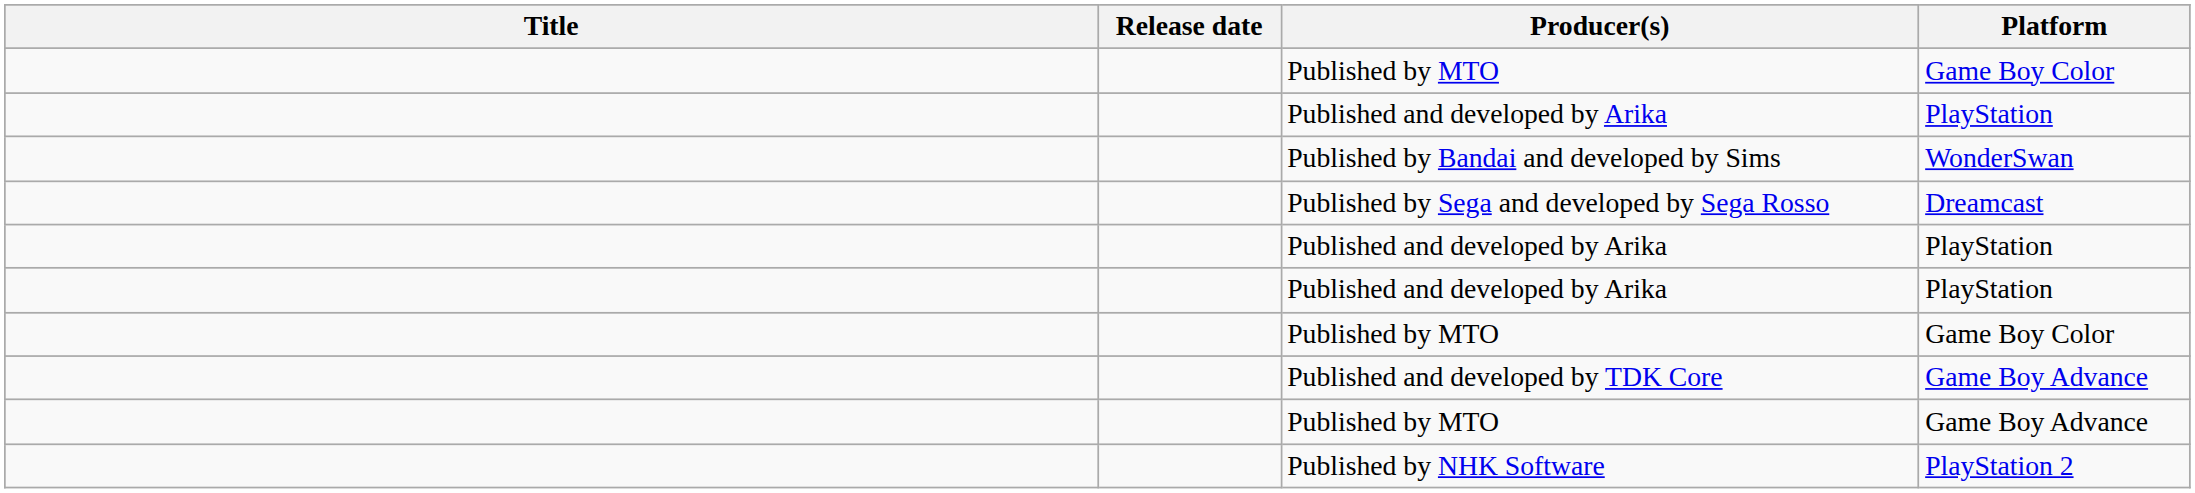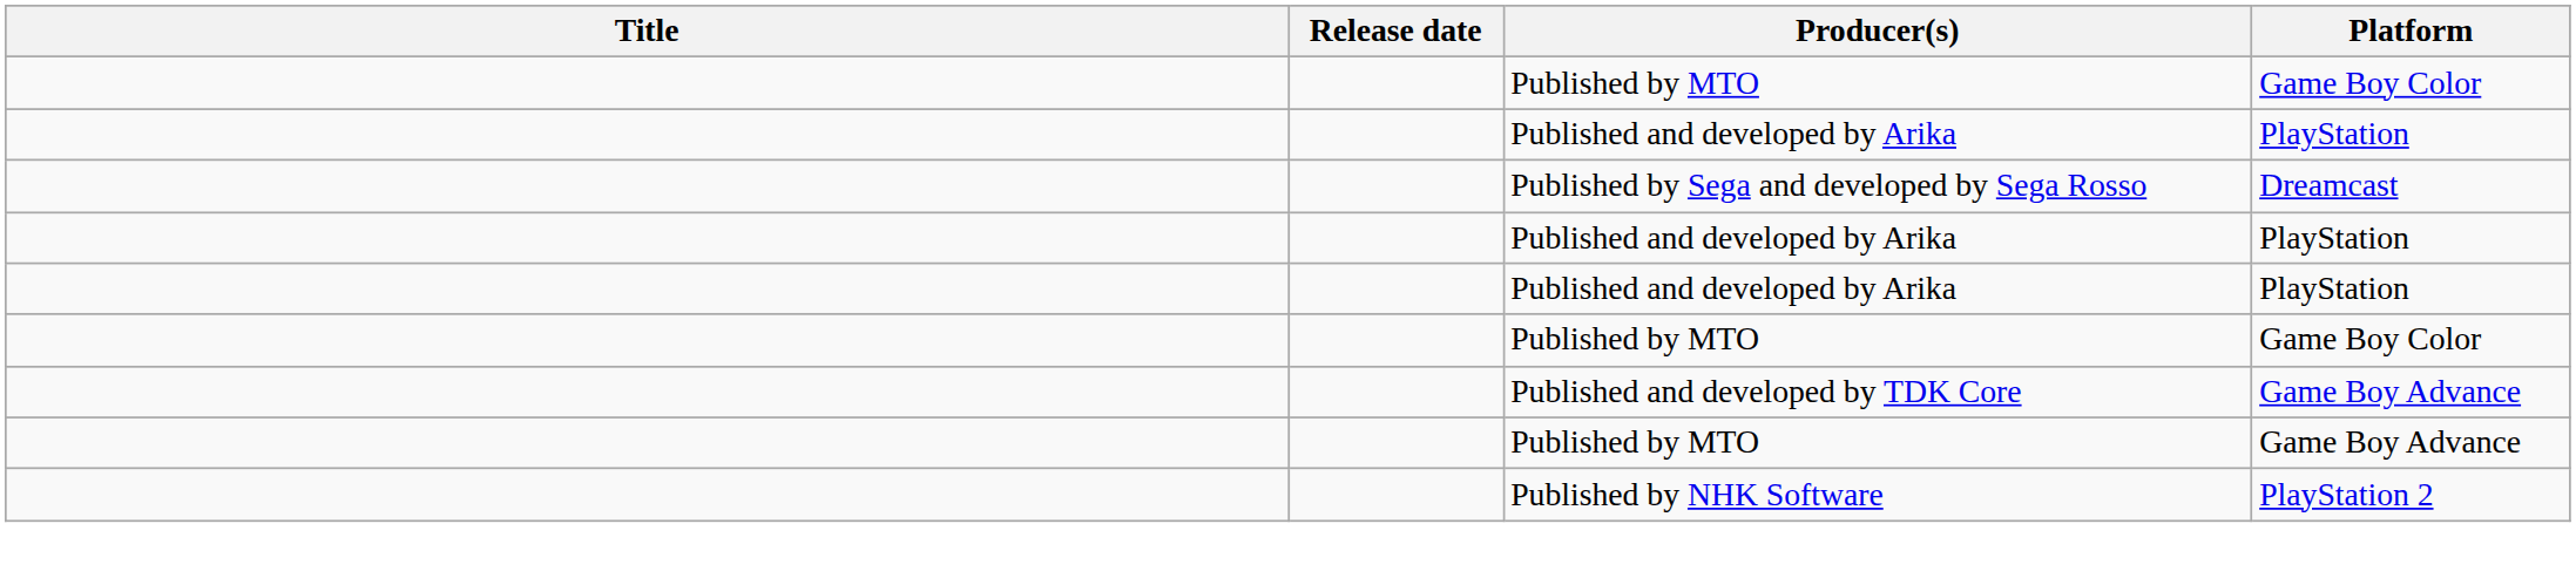 <table class="wikitable" style="text-align:left; width:100%">
 <tr>
 <th width=50%;>Title</th>
 <th>Release date</th>
 <th>Producer(s)</th>
 <th>Platform</th>
 </tr>
 <tr>
 <td></td>
 <td></td>
 <td>Published by <a href='#'>MTO</a></td>
 <td><a href='#'>Game Boy Color</a></td>
 </tr>
 <tr>
 <td></td>
 <td></td>
 <td>Published and developed by <a href='#'>Arika</a></td>
 <td><a href='#'>PlayStation</a></td>
-</tr>
-<tr>
-<td></td>
-<td></td>
-<td>Published by <a href='#'>Bandai</a> and developed by Sims</td>
-<td><a href='#'>WonderSwan</a></td>
 </tr>
 <tr>
 <td></td>
 <td></td>
 <td>Published by <a href='#'>Sega</a> and developed by <a href='#'>Sega Rosso</a></td>
 <td><a href='#'>Dreamcast</a></td>
 </tr>
 <tr>
 <td></td>
 <td></td>
 <td>Published and developed by Arika</td>
 <td>PlayStation</td>
 </tr>
 <tr>
 <td></td>
 <td></td>
 <td>Published and developed by Arika</td>
 <td>PlayStation</td>
 </tr>
 <tr>
 <td></td>
 <td></td>
 <td>Published by MTO</td>
 <td>Game Boy Color</td>
 </tr>
 <tr>
 <td></td>
 <td></td>
 <td>Published and developed by <a href='#'>TDK Core</a></td>
 <td><a href='#'>Game Boy Advance</a></td>
 </tr>
 <tr>
 <td></td>
 <td></td>
 <td>Published by MTO</td>
 <td>Game Boy Advance</td>
 </tr>
 <tr>
 <td></td>
 <td></td>
 <td>Published by <a href='#'>NHK Software</a></td>
 <td><a href='#'>PlayStation 2</a></td>
 </tr>
 </table>
